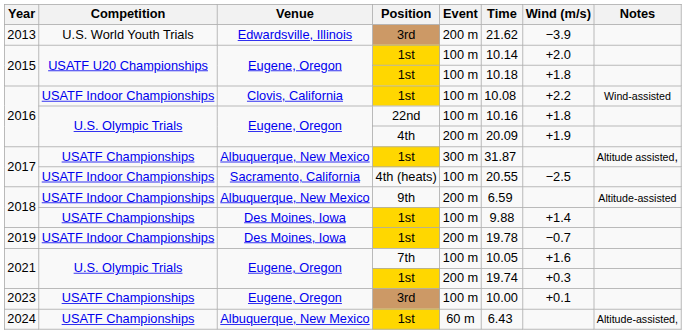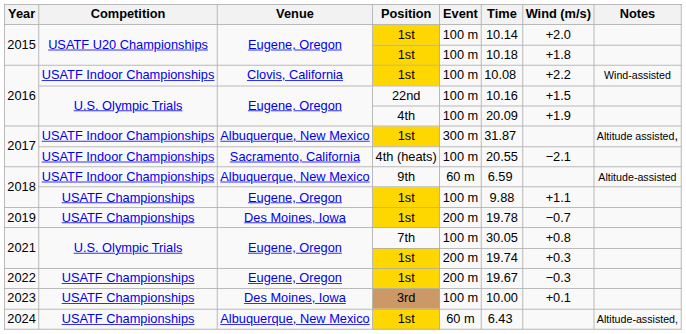 <table class="wikitable sortable" style=text-align:center>
 <tr>
 <th>Year</th>
 <th>Competition</th>
 <th>Venue</th>
 <th>Position</th>
 <th>Event</th>
 <th>Time</th>
 <th>Wind (m/s)</th>
 <th>Notes</th>
-</tr>
-<tr>
-<td>2013</td>
-<td>U.S. World Youth Trials</td>
-<td><a href='#'>Edwardsville, Illinois</a></td>
-<td bgcolor=cc9966>3rd</td>
-<td>200 m</td>
-<td>21.62</td>
-<td>−3.9</td>
-<td></td>
 </tr>
 <tr>
 <td rowspan=2>2015</td>
 <td rowspan=2><a href='#'>USATF U20 Championships</a></td>
 <td rowspan=2><a href='#'>Eugene, Oregon</a></td>
 <td bgcolor=gold>1st</td>
 <td>100 m</td>
 <td>10.14</td>
 <td>+2.0</td>
 <td></td>
 </tr>
 <tr>
 <td bgcolor=gold>1st</td>
 <td>100 m</td>
 <td>10.18</td>
 <td>+1.8</td>
 <td></td>
 </tr>
 <tr>
 <td rowspan=3>2016</td>
 <td><a href='#'>USATF Indoor Championships</a></td>
 <td><a href='#'>Clovis, California</a></td>
 <td bgcolor=gold>1st</td>
 <td>100 m</td>
 <td>10.08 </td>
 <td>+2.2</td>
 <td><small>Wind-assisted</small></td>
 </tr>
 <tr>
 <td rowspan=2><a href='#'>U.S. Olympic Trials</a></td>
 <td rowspan=2><a href='#'>Eugene, Oregon</a></td>
 <td>22nd</td>
 <td>100 m</td>
 <td>10.16</td>
-<td>+1.8</td>
+<td>+1.5</td>
 <td></td>
 </tr>
 <tr>
 <td>4th</td>
-<td>200 m</td>
+<td>100 m</td>
 <td>20.09</td>
 <td>+1.9</td>
 <td></td>
 </tr>
 <tr>
 <td rowspan=2>2017</td>
-<td><a href='#'>USATF Championships</a></td>
+<td><a href='#'>USATF Indoor Championships</a></td>
 <td><a href='#'>Albuquerque, New Mexico</a></td>
 <td bgcolor=gold>1st</td>
 <td>300 m</td>
 <td>31.87 </td>
 <td></td>
 <td><small>Altitude assisted</small>, </td>
 </tr>
 <tr>
 <td><a href='#'>USATF Indoor Championships</a></td>
 <td><a href='#'>Sacramento, California</a></td>
 <td data-sort-value=15.4>4th (heats)</td>
 <td>100 m</td>
 <td>20.55</td>
-<td>−2.5</td>
+<td>−2.1</td>
 <td></td>
 </tr>
 <tr>
 <td rowspan=2>2018</td>
 <td><a href='#'>USATF Indoor Championships</a></td>
 <td><a href='#'>Albuquerque, New Mexico</a></td>
 <td>9th</td>
-<td>200 m</td>
+<td>60 m</td>
 <td>6.59 </td>
 <td></td>
 <td><small>Altitude-assisted</small></td>
 </tr>
 <tr>
 <td><a href='#'>USATF Championships</a></td>
-<td><a href='#'>Des Moines, Iowa</a></td>
+<td><a href='#'>Eugene, Oregon</a></td>
 <td bgcolor=gold>1st</td>
 <td>100 m</td>
 <td>9.88</td>
-<td>+1.4</td>
+<td>+1.1</td>
 <td> </td>
 </tr>
 <tr>
 <td>2019</td>
-<td><a href='#'>USATF Indoor Championships</a></td>
+<td><a href='#'>USATF Championships</a></td>
 <td><a href='#'>Des Moines, Iowa</a></td>
 <td bgcolor=gold>1st</td>
 <td>200 m</td>
 <td>19.78</td>
 <td>−0.7</td>
 <td></td>
 </tr>
 <tr>
 <td rowspan=2>2021</td>
 <td rowspan=2><a href='#'>U.S. Olympic Trials</a></td>
 <td rowspan=2><a href='#'>Eugene, Oregon</a></td>
 <td>7th</td>
 <td>100 m</td>
-<td>10.05</td>
-<td>+1.6</td>
+<td>30.05</td>
+<td>+0.8</td>
 <td></td>
 </tr>
 <tr>
 <td bgcolor=gold>1st</td>
 <td>200 m</td>
 <td>19.74</td>
 <td>+0.3</td>
 <td></td>
 </tr>
 <tr>
+<td>2022</td>
+<td><a href='#'>USATF Championships</a></td>
+<td><a href='#'>Eugene, Oregon</a></td>
+<td bgcolor=gold>1st</td>
+<td>200 m</td>
+<td>19.67</td>
+<td>−0.3</td>
+<td></td>
+</tr>
+<tr>
 <td>2023</td>
 <td><a href='#'>USATF Championships</a></td>
-<td><a href='#'>Eugene, Oregon</a></td>
+<td><a href='#'>Des Moines, Iowa</a></td>
 <td bgcolor=cc9966>3rd</td>
 <td>100 m</td>
 <td>10.00</td>
 <td>+0.1</td>
 <td></td>
 </tr>
 <tr>
 <td>2024</td>
 <td><a href='#'>USATF Championships</a></td>
 <td><a href='#'>Albuquerque, New Mexico</a></td>
 <td bgcolor=gold>1st</td>
 <td>60 m</td>
 <td>6.43 </td>
 <td></td>
 <td><small>Altitude-assisted,</small>  </td>
 </tr>
 </table>
